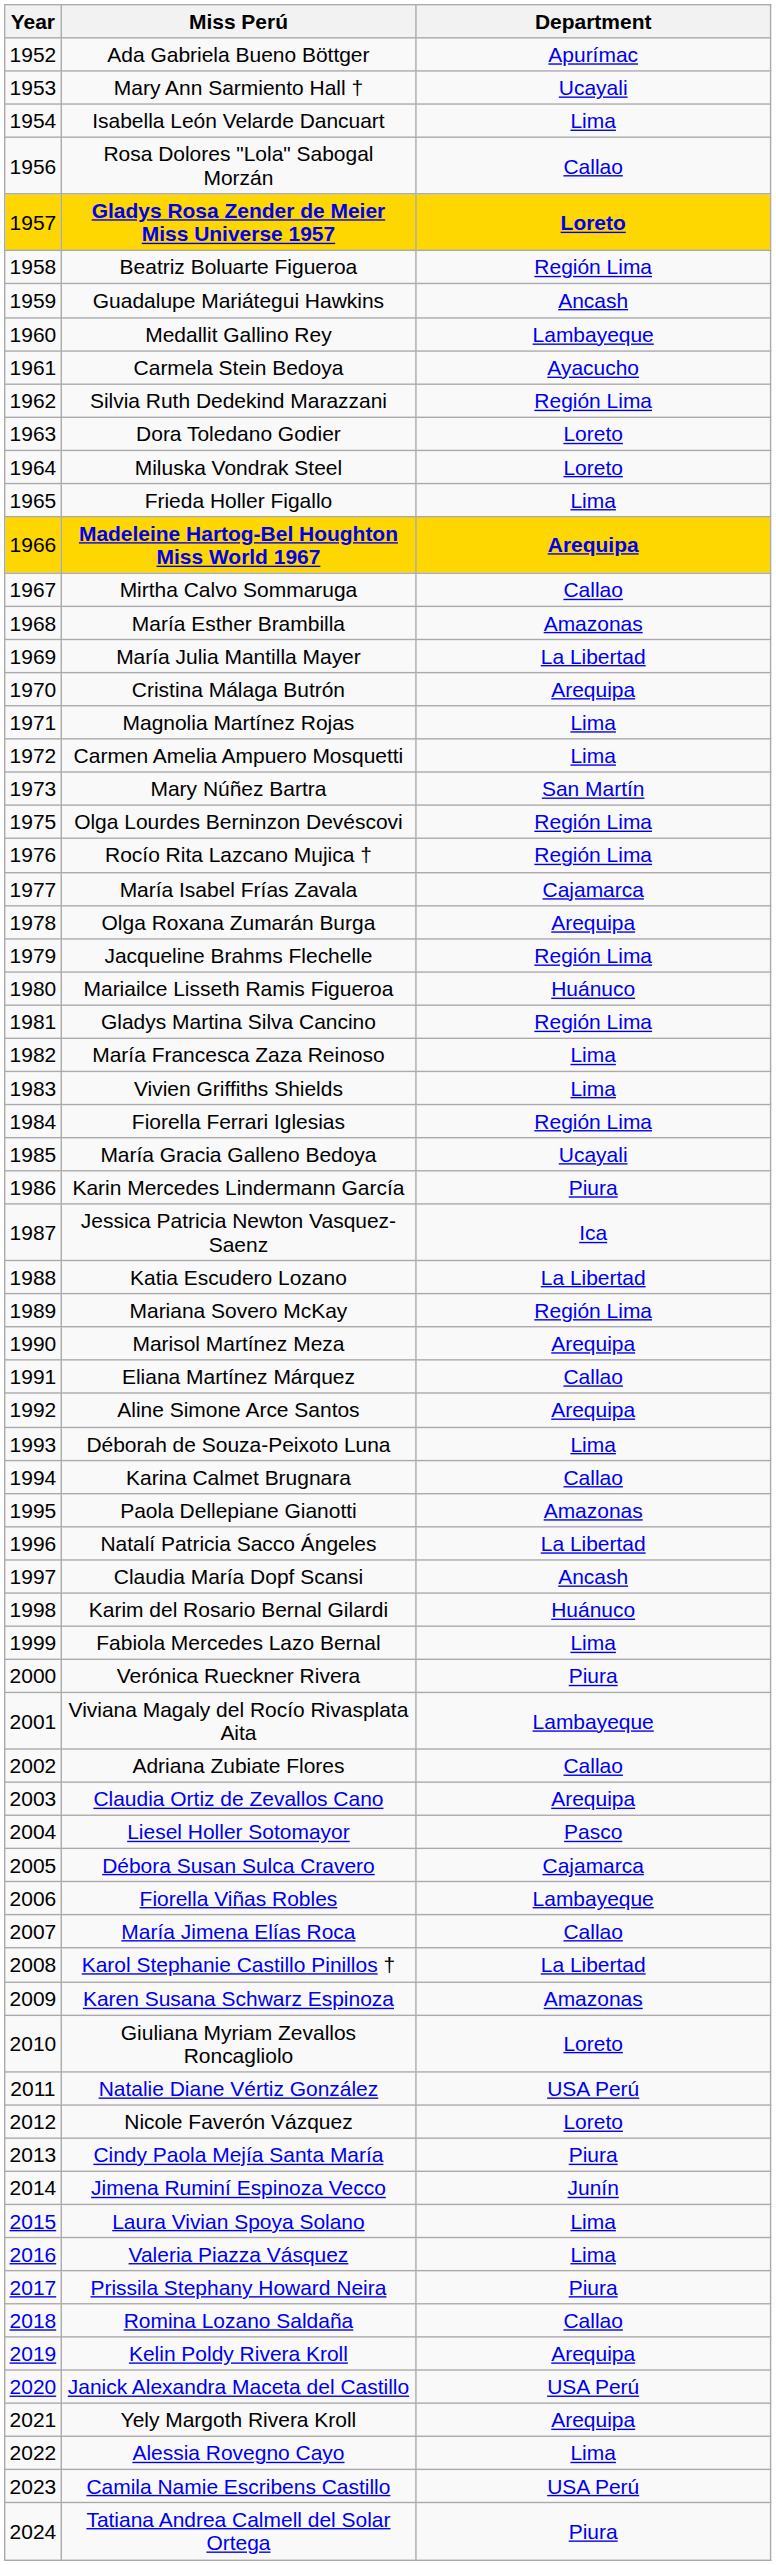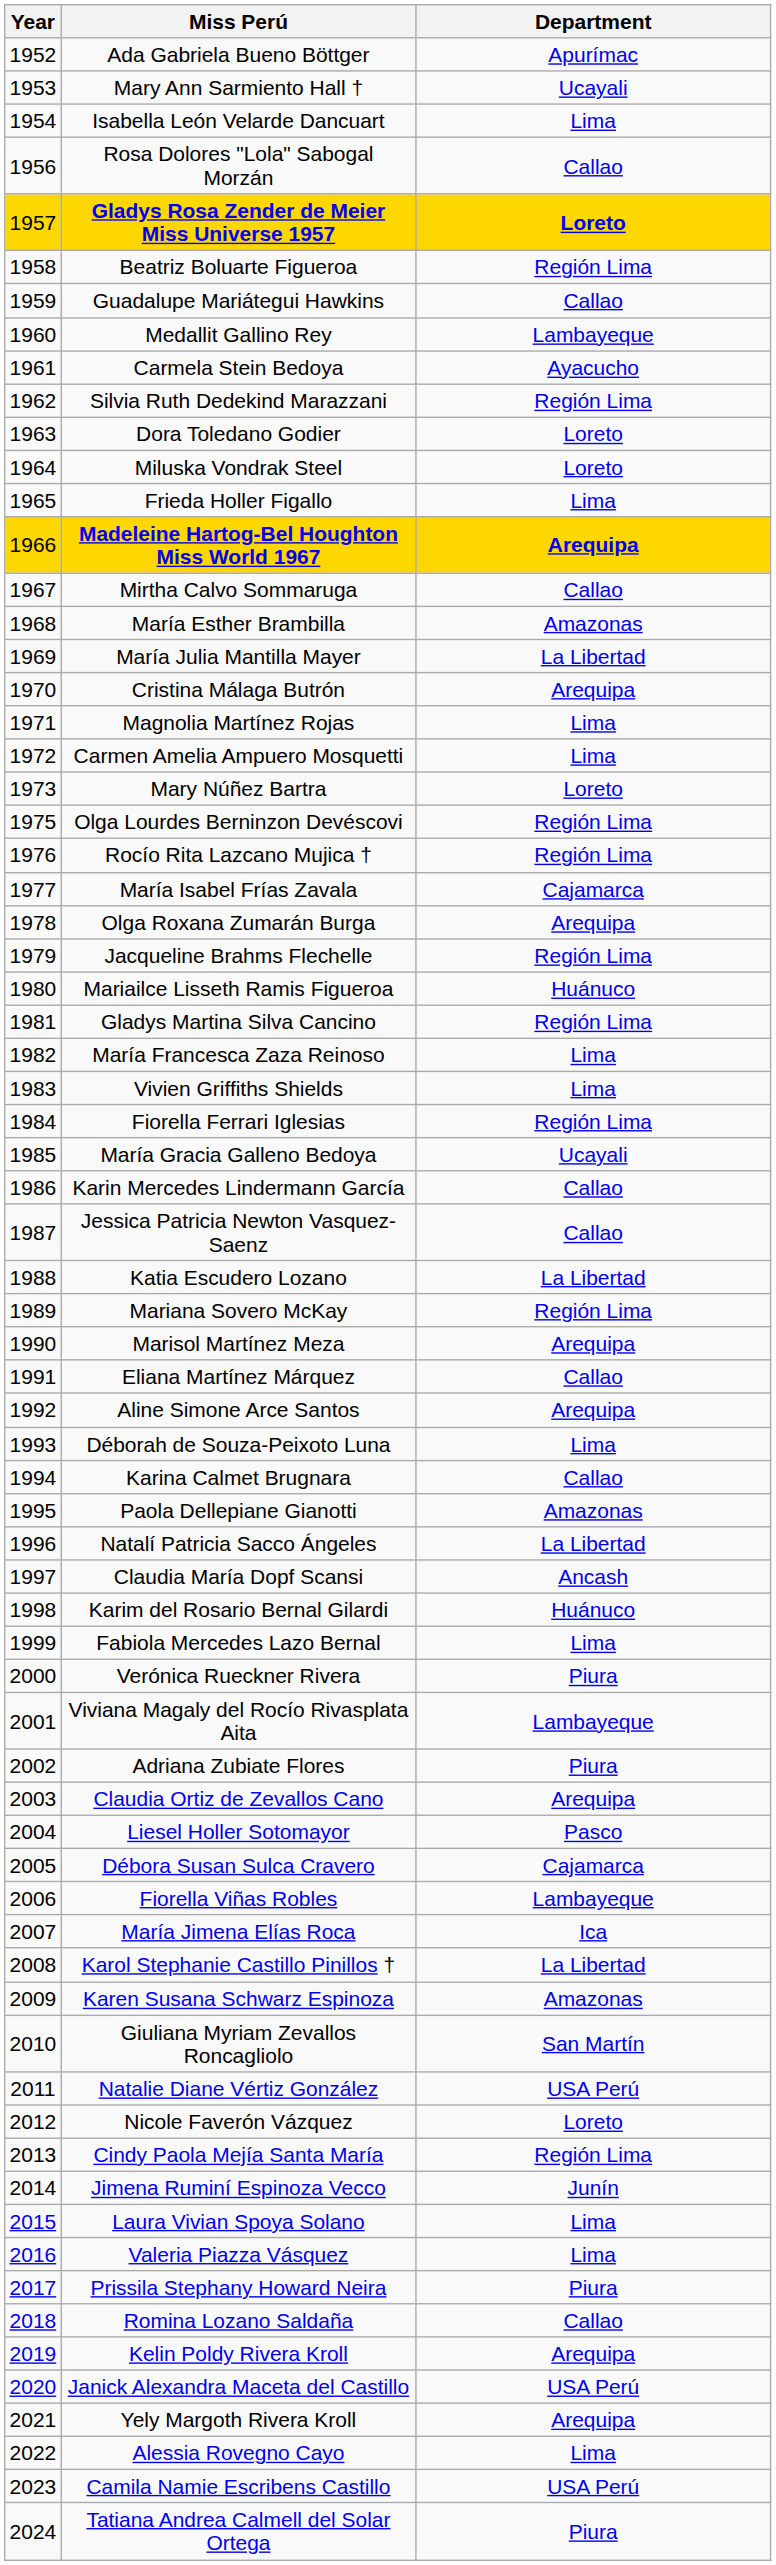 <table class="wikitable sortable" style="font-size:95%; text-align:center;">
 <tr>
 <th !width="60">Year</th>
 <th width="250">Miss Perú</th>
 <th width="250">Department</th>
 </tr>
 <tr>
 <td>1952</td>
 <td>Ada Gabriela Bueno Böttger</td>
 <td><a href='#'>Apurímac</a></td>
 </tr>
 <tr>
 <td>1953</td>
 <td>Mary Ann Sarmiento Hall †</td>
 <td><a href='#'>Ucayali</a></td>
 </tr>
 <tr>
 <td>1954</td>
 <td>Isabella León Velarde Dancuart</td>
 <td><a href='#'>Lima</a></td>
 </tr>
 <tr>
 <td>1956</td>
 <td>Rosa Dolores "Lola" Sabogal Morzán</td>
 <td><a href='#'>Callao</a></td>
 </tr>
 <tr style="background-color:gold">
 <td>1957</td>
 <td><strong><a href='#'>Gladys Rosa Zender de Meier</a><br><a href='#'>Miss Universe 1957</a></strong></td>
 <td><strong><a href='#'>Loreto</a></strong></td>
 </tr>
 <tr>
 <td>1958</td>
 <td>Beatriz Boluarte Figueroa</td>
 <td><a href='#'>Región Lima</a></td>
 </tr>
 <tr>
 <td>1959</td>
 <td>Guadalupe Mariátegui Hawkins</td>
-<td><a href='#'>Ancash</a></td>
+<td><a href='#'>Callao</a></td>
 </tr>
 <tr>
 <td>1960</td>
 <td>Medallit Gallino Rey</td>
 <td><a href='#'>Lambayeque</a></td>
 </tr>
 <tr>
 <td>1961</td>
 <td>Carmela Stein Bedoya</td>
 <td><a href='#'>Ayacucho</a></td>
 </tr>
 <tr>
 <td>1962</td>
 <td>Silvia Ruth Dedekind Marazzani</td>
 <td><a href='#'>Región Lima</a></td>
 </tr>
 <tr>
 <td>1963</td>
 <td>Dora Toledano Godier</td>
 <td><a href='#'>Loreto</a></td>
 </tr>
 <tr>
 <td>1964</td>
 <td>Miluska Vondrak Steel</td>
 <td><a href='#'>Loreto</a></td>
 </tr>
 <tr>
 <td>1965</td>
 <td>Frieda Holler Figallo</td>
 <td><a href='#'>Lima</a></td>
 </tr>
 <tr style="background-color:gold">
 <td>1966</td>
 <td><strong><a href='#'>Madeleine Hartog-Bel Houghton</a><br><a href='#'>Miss World 1967</a></strong></td>
 <td><strong><a href='#'>Arequipa</a></strong></td>
 </tr>
 <tr>
 <td>1967</td>
 <td>Mirtha Calvo Sommaruga</td>
 <td><a href='#'>Callao</a></td>
 </tr>
 <tr>
 <td>1968</td>
 <td>María Esther Brambilla</td>
 <td><a href='#'>Amazonas</a></td>
 </tr>
 <tr>
 <td>1969</td>
 <td>María Julia Mantilla Mayer</td>
 <td><a href='#'>La Libertad</a></td>
 </tr>
 <tr>
 <td>1970</td>
 <td>Cristina Málaga Butrón</td>
 <td><a href='#'>Arequipa</a></td>
 </tr>
 <tr>
 <td>1971</td>
 <td>Magnolia Martínez Rojas</td>
 <td><a href='#'>Lima</a></td>
 </tr>
 <tr>
 <td>1972</td>
 <td>Carmen Amelia Ampuero Mosquetti</td>
 <td><a href='#'>Lima</a></td>
 </tr>
 <tr>
 <td>1973</td>
 <td>Mary Núñez Bartra</td>
-<td><a href='#'>San Martín</a></td>
+<td><a href='#'>Loreto</a></td>
 </tr>
 <tr>
 <td>1975</td>
 <td>Olga Lourdes Berninzon Devéscovi</td>
 <td><a href='#'>Región Lima</a></td>
 </tr>
 <tr>
 <td>1976</td>
 <td>Rocío Rita Lazcano Mujica †</td>
 <td><a href='#'>Región Lima</a></td>
 </tr>
 <tr>
 <td>1977</td>
 <td>María Isabel Frías Zavala</td>
 <td><a href='#'>Cajamarca</a></td>
 </tr>
 <tr>
 <td>1978</td>
 <td>Olga Roxana Zumarán Burga</td>
 <td><a href='#'>Arequipa</a></td>
 </tr>
 <tr>
 <td>1979</td>
 <td>Jacqueline Brahms Flechelle</td>
 <td><a href='#'>Región Lima</a></td>
 </tr>
 <tr>
 <td>1980</td>
 <td>Mariailce Lisseth Ramis Figueroa</td>
 <td><a href='#'>Huánuco</a></td>
 </tr>
 <tr>
 <td>1981</td>
 <td>Gladys Martina Silva Cancino</td>
 <td><a href='#'>Región Lima</a></td>
 </tr>
 <tr>
 <td>1982</td>
 <td>María Francesca Zaza Reinoso</td>
 <td><a href='#'>Lima</a></td>
 </tr>
 <tr>
 <td>1983</td>
 <td>Vivien Griffiths Shields</td>
 <td><a href='#'>Lima</a></td>
 </tr>
 <tr>
 <td>1984</td>
 <td>Fiorella Ferrari Iglesias</td>
 <td><a href='#'>Región Lima</a></td>
 </tr>
 <tr>
 <td>1985</td>
 <td>María Gracia Galleno Bedoya</td>
 <td><a href='#'>Ucayali</a></td>
 </tr>
 <tr>
 <td>1986</td>
 <td>Karin Mercedes Lindermann García</td>
-<td><a href='#'>Piura</a></td>
+<td><a href='#'>Callao</a></td>
 </tr>
 <tr>
 <td>1987</td>
 <td>Jessica Patricia Newton Vasquez-Saenz</td>
-<td><a href='#'>Ica</a></td>
+<td><a href='#'>Callao</a></td>
 </tr>
 <tr>
 <td>1988</td>
 <td>Katia Escudero Lozano</td>
 <td><a href='#'>La Libertad</a></td>
 </tr>
 <tr>
 <td>1989</td>
 <td>Mariana Sovero McKay</td>
 <td><a href='#'>Región Lima</a></td>
 </tr>
 <tr>
 <td>1990</td>
 <td>Marisol Martínez Meza</td>
 <td><a href='#'>Arequipa</a></td>
 </tr>
 <tr>
 <td>1991</td>
 <td>Eliana Martínez Márquez</td>
 <td><a href='#'>Callao</a></td>
 </tr>
 <tr>
 <td>1992</td>
 <td>Aline Simone Arce Santos</td>
 <td><a href='#'>Arequipa</a></td>
 </tr>
 <tr>
 <td>1993</td>
 <td>Déborah de Souza-Peixoto Luna</td>
 <td><a href='#'>Lima</a></td>
 </tr>
 <tr>
 <td>1994</td>
 <td>Karina Calmet Brugnara</td>
 <td><a href='#'>Callao</a></td>
 </tr>
 <tr>
 <td>1995</td>
 <td>Paola Dellepiane Gianotti</td>
 <td><a href='#'>Amazonas</a></td>
 </tr>
 <tr>
 <td>1996</td>
 <td>Natalí Patricia Sacco Ángeles</td>
 <td><a href='#'>La Libertad</a></td>
 </tr>
 <tr>
 <td>1997</td>
 <td>Claudia María Dopf Scansi</td>
 <td><a href='#'>Ancash</a></td>
 </tr>
 <tr>
 <td>1998</td>
 <td>Karim del Rosario Bernal Gilardi</td>
 <td><a href='#'>Huánuco</a></td>
 </tr>
 <tr>
 <td>1999</td>
 <td>Fabiola Mercedes Lazo Bernal</td>
 <td><a href='#'>Lima</a></td>
 </tr>
 <tr>
 <td>2000</td>
 <td>Verónica Rueckner Rivera</td>
 <td><a href='#'>Piura</a></td>
 </tr>
 <tr>
 <td>2001</td>
 <td>Viviana Magaly del Rocío Rivasplata Aita</td>
 <td><a href='#'>Lambayeque</a></td>
 </tr>
 <tr>
 <td>2002</td>
 <td>Adriana Zubiate Flores</td>
-<td><a href='#'>Callao</a></td>
+<td><a href='#'>Piura</a></td>
 </tr>
 <tr>
 <td>2003</td>
 <td><a href='#'>Claudia Ortiz de Zevallos Cano</a></td>
 <td><a href='#'>Arequipa</a></td>
 </tr>
 <tr>
 <td>2004</td>
 <td><a href='#'>Liesel Holler Sotomayor</a></td>
 <td><a href='#'>Pasco</a></td>
 </tr>
 <tr>
 <td>2005</td>
 <td><a href='#'>Débora Susan Sulca Cravero</a></td>
 <td><a href='#'>Cajamarca</a></td>
 </tr>
 <tr>
 <td>2006</td>
 <td><a href='#'>Fiorella Viñas Robles</a></td>
 <td><a href='#'>Lambayeque</a></td>
 </tr>
 <tr>
 <td>2007</td>
 <td><a href='#'>María Jimena Elías Roca</a></td>
-<td><a href='#'>Callao</a></td>
+<td><a href='#'>Ica</a></td>
 </tr>
 <tr>
 <td>2008</td>
 <td><a href='#'>Karol Stephanie Castillo Pinillos</a> †</td>
 <td><a href='#'>La Libertad</a></td>
 </tr>
 <tr>
 <td>2009</td>
 <td><a href='#'>Karen Susana Schwarz Espinoza</a></td>
 <td><a href='#'>Amazonas</a></td>
 </tr>
 <tr>
 <td>2010</td>
 <td>Giuliana Myriam Zevallos Roncagliolo</td>
-<td><a href='#'>Loreto</a></td>
+<td><a href='#'>San Martín</a></td>
 </tr>
 <tr>
 <td>2011</td>
 <td><a href='#'>Natalie Diane Vértiz González</a></td>
 <td><a href='#'>USA Perú</a></td>
 </tr>
 <tr>
 <td>2012</td>
 <td>Nicole Faverón Vázquez</td>
 <td><a href='#'>Loreto</a></td>
 </tr>
 <tr>
 <td>2013</td>
 <td><a href='#'>Cindy Paola Mejía Santa María</a></td>
-<td><a href='#'>Piura</a></td>
+<td><a href='#'>Región Lima</a></td>
 </tr>
 <tr>
 <td>2014</td>
 <td><a href='#'>Jimena Ruminí Espinoza Vecco</a></td>
 <td><a href='#'>Junín</a></td>
 </tr>
 <tr>
 <td><a href='#'>2015</a></td>
 <td><a href='#'>Laura Vivian Spoya Solano</a></td>
 <td><a href='#'>Lima</a></td>
 </tr>
 <tr>
 <td><a href='#'>2016</a></td>
 <td><a href='#'>Valeria Piazza Vásquez</a></td>
 <td><a href='#'>Lima</a></td>
 </tr>
 <tr>
 <td><a href='#'>2017</a></td>
 <td><a href='#'>Prissila Stephany Howard Neira</a></td>
 <td><a href='#'>Piura</a></td>
 </tr>
 <tr>
 <td><a href='#'>2018</a></td>
 <td><a href='#'>Romina Lozano Saldaña</a></td>
 <td><a href='#'>Callao</a></td>
 </tr>
 <tr>
 <td><a href='#'>2019</a></td>
 <td><a href='#'>Kelin Poldy Rivera Kroll</a></td>
 <td><a href='#'>Arequipa</a></td>
 </tr>
 <tr>
 <td><a href='#'>2020</a></td>
 <td><a href='#'>Janick Alexandra Maceta del Castillo</a></td>
 <td><a href='#'>USA Perú</a></td>
 </tr>
 <tr>
 <td>2021</td>
 <td>Yely Margoth Rivera Kroll</td>
 <td><a href='#'>Arequipa</a></td>
 </tr>
 <tr>
 <td>2022</td>
 <td><a href='#'>Alessia Rovegno Cayo</a></td>
 <td><a href='#'>Lima</a></td>
 </tr>
 <tr>
 <td>2023</td>
 <td><a href='#'>Camila Namie Escribens Castillo</a></td>
 <td><a href='#'>USA Perú</a></td>
 </tr>
 <tr>
 <td>2024</td>
 <td><a href='#'>Tatiana Andrea Calmell del Solar Ortega</a></td>
 <td><a href='#'>Piura</a></td>
 </tr>
 <tr>
 </tr>
 </table>
